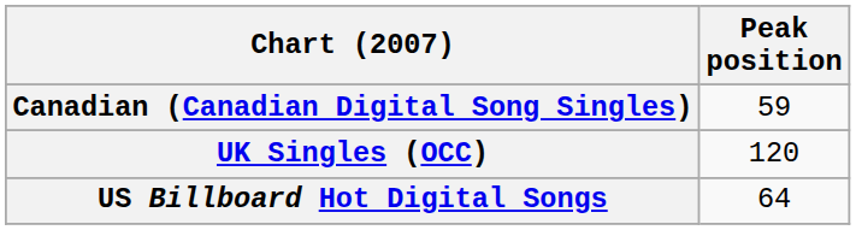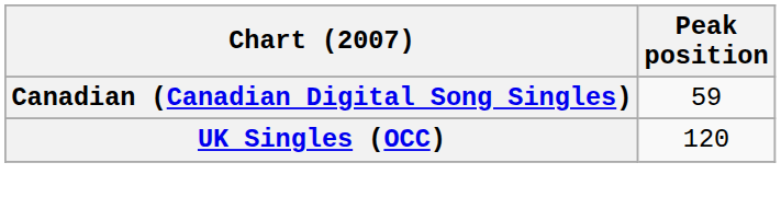 <table class="wikitable plainrowheaders sortable" style=text-align:center;">
 <tr>
 <th scope="col">Chart (2007)</th>
 <th scope="col">Peak<br>position</th>
 </tr>
 <tr>
 <th scope="row">Canadian (<a href='#'>Canadian Digital Song Singles</a>)</th>
 <td>59</td>
 </tr>
 <tr>
 <th scope="row"><a href='#'>UK Singles</a> (<a href='#'>OCC</a>)</th>
 <td>120</td>
 </tr>
-<tr>
-<th scope="row">US <em>Billboard</em> <a href='#'>Hot Digital Songs</a></th>
-<td>64</td>
-</tr>
 </table>
